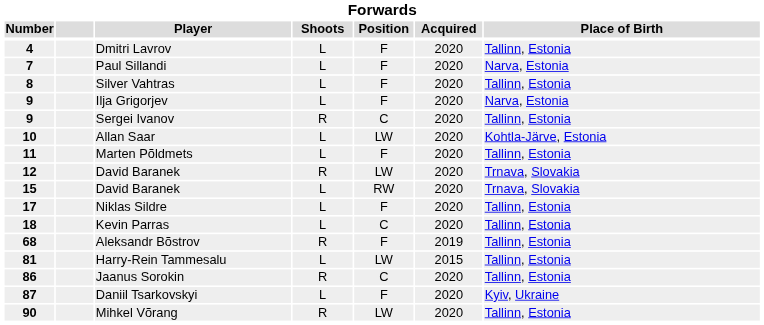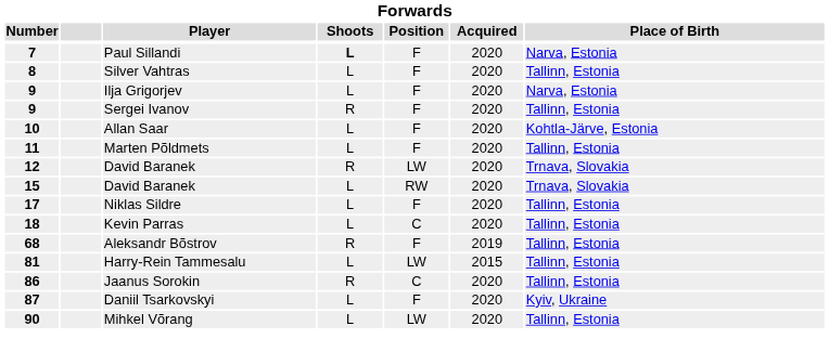 <table width=75%>
 <tr>
 <th colspan=7><big>Forwards</big></th>
 </tr>
 <tr bgcolor="#dddddd">
 <th width=5%>Number</th>
 <th width=5%></th>
 <th !width=15%>Player</th>
 <th width=8%>Shoots</th>
 <th width=8%>Position</th>
 <th width=9%>Acquired</th>
 <th width=37%>Place of Birth</th>
 </tr>
 <tr>
 </tr>
 <tr bgcolor="#eeeeee">
-<td align=center><strong>4</strong></td>
-<td align=center></td>
-<td>Dmitri Lavrov</td>
-<td align=center>L</td>
-<td align=center>F</td>
-<td align=center>2020</td>
-<td><a href='#'>Tallinn</a>, <a href='#'>Estonia</a></td>
-</tr>
-<tr bgcolor="#eeeeee">
 <td align=center><strong>7</strong></td>
 <td align=center></td>
 <td>Paul Sillandi</td>
-<td align=center>L</td>
+<td align=center><strong>L</strong></td>
 <td align=center>F</td>
 <td align=center>2020</td>
 <td><a href='#'>Narva</a>, <a href='#'>Estonia</a></td>
 </tr>
 <tr bgcolor="#eeeeee">
 <td align=center><strong>8</strong></td>
 <td align=center></td>
 <td>Silver Vahtras</td>
 <td align=center>L</td>
 <td align=center>F</td>
 <td align=center>2020</td>
 <td><a href='#'>Tallinn</a>, <a href='#'>Estonia</a></td>
 </tr>
 <tr bgcolor="#eeeeee">
 <td align=center><strong>9</strong></td>
 <td align=center></td>
 <td>Ilja Grigorjev</td>
 <td align=center>L</td>
 <td align=center>F</td>
 <td align=center>2020</td>
 <td><a href='#'>Narva</a>, <a href='#'>Estonia</a></td>
 </tr>
 <tr bgcolor="#eeeeee">
 <td align=center><strong>9</strong></td>
 <td align=center></td>
 <td>Sergei Ivanov</td>
 <td align=center>R</td>
-<td align=center>C</td>
+<td align=center>F</td>
 <td align=center>2020</td>
 <td><a href='#'>Tallinn</a>, <a href='#'>Estonia</a></td>
 </tr>
 <tr bgcolor="#eeeeee">
 <td align=center><strong>10</strong></td>
 <td align=center></td>
 <td>Allan Saar</td>
 <td align=center>L</td>
-<td align=center>LW</td>
+<td align=center>F</td>
 <td align=center>2020</td>
 <td><a href='#'>Kohtla-Järve</a>, <a href='#'>Estonia</a></td>
 </tr>
 <tr bgcolor="#eeeeee">
 <td align=center><strong>11</strong></td>
 <td align=center></td>
 <td>Marten Põldmets</td>
 <td align=center>L</td>
 <td align=center>F</td>
 <td align=center>2020</td>
 <td><a href='#'>Tallinn</a>, <a href='#'>Estonia</a></td>
 </tr>
 <tr bgcolor="#eeeeee">
 <td align=center><strong>12</strong></td>
 <td align=center></td>
 <td>David Baranek</td>
 <td align=center>R</td>
 <td align=center>LW</td>
 <td align=center>2020</td>
 <td><a href='#'>Trnava</a>, <a href='#'>Slovakia</a></td>
 </tr>
 <tr bgcolor="#eeeeee">
 <td align=center><strong>15</strong></td>
 <td align=center></td>
 <td>David Baranek</td>
 <td align=center>L</td>
 <td align=center>RW</td>
 <td align=center>2020</td>
 <td><a href='#'>Trnava</a>, <a href='#'>Slovakia</a></td>
 </tr>
 <tr bgcolor="#eeeeee">
 <td align=center><strong>17</strong></td>
 <td align=center></td>
 <td>Niklas Sildre</td>
 <td align=center>L</td>
 <td align=center>F</td>
 <td align=center>2020</td>
 <td><a href='#'>Tallinn</a>, <a href='#'>Estonia</a></td>
 </tr>
 <tr bgcolor="#eeeeee">
 <td align=center><strong>18</strong></td>
 <td align=center></td>
 <td>Kevin Parras</td>
 <td align=center>L</td>
 <td align=center>C</td>
 <td align=center>2020</td>
 <td><a href='#'>Tallinn</a>, <a href='#'>Estonia</a></td>
 </tr>
 <tr bgcolor="#eeeeee">
 <td align=center><strong>68</strong></td>
 <td align=center></td>
 <td>Aleksandr Bõstrov</td>
 <td align=center>R</td>
 <td align=center>F</td>
 <td align=center>2019</td>
 <td><a href='#'>Tallinn</a>, <a href='#'>Estonia</a></td>
 </tr>
 <tr bgcolor="#eeeeee">
 <td align=center><strong>81</strong></td>
 <td align=center></td>
 <td>Harry-Rein Tammesalu</td>
 <td align=center>L</td>
 <td align=center>LW</td>
 <td align=center>2015</td>
 <td><a href='#'>Tallinn</a>, <a href='#'>Estonia</a></td>
 </tr>
 <tr bgcolor="#eeeeee">
 <td align=center><strong>86</strong></td>
 <td align=center></td>
 <td>Jaanus Sorokin</td>
 <td align=center>R</td>
 <td align=center>C</td>
 <td align=center>2020</td>
 <td><a href='#'>Tallinn</a>, <a href='#'>Estonia</a></td>
 </tr>
 <tr bgcolor="#eeeeee">
 <td align=center><strong>87</strong></td>
 <td align=center></td>
 <td>Daniil Tsarkovskyi</td>
 <td align=center>L</td>
 <td align=center>F</td>
 <td align=center>2020</td>
 <td><a href='#'>Kyiv</a>, <a href='#'>Ukraine</a></td>
 </tr>
 <tr bgcolor="#eeeeee">
 <td align=center><strong>90</strong></td>
 <td align=center></td>
 <td>Mihkel Võrang</td>
-<td align=center>R</td>
+<td align=center>L</td>
 <td align=center>LW</td>
 <td align=center>2020</td>
 <td><a href='#'>Tallinn</a>, <a href='#'>Estonia</a></td>
 </tr>
 </table>
